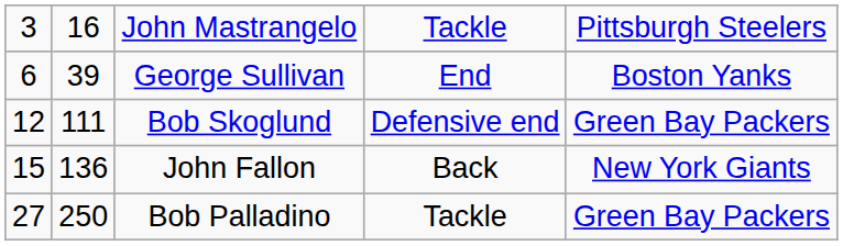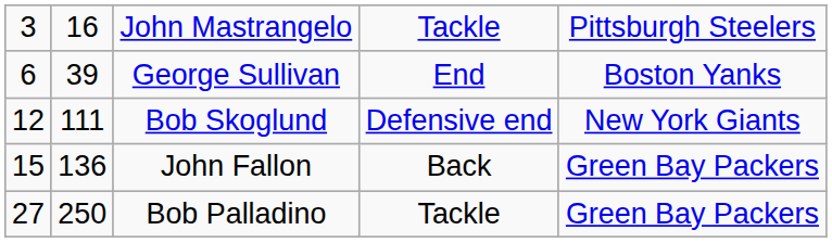 <table class="wikitable" style="text-align:center">
 <tr>
 <td>3</td>
 <td>16</td>
 <td><a href='#'>John Mastrangelo</a></td>
 <td><a href='#'>Tackle</a></td>
 <td><a href='#'>Pittsburgh Steelers</a></td>
 </tr>
 <tr>
 <td>6</td>
 <td>39</td>
 <td><a href='#'>George Sullivan</a></td>
 <td><a href='#'>End</a></td>
 <td><a href='#'>Boston Yanks</a></td>
 </tr>
 <tr>
 <td>12</td>
 <td>111</td>
 <td><a href='#'>Bob Skoglund</a></td>
 <td><a href='#'>Defensive end</a></td>
-<td><a href='#'>Green Bay Packers</a></td>
+<td><a href='#'>New York Giants</a></td>
 </tr>
 <tr>
 <td>15</td>
 <td>136</td>
 <td>John Fallon</td>
 <td>Back</td>
-<td><a href='#'>New York Giants</a></td>
+<td><a href='#'>Green Bay Packers</a></td>
 </tr>
 <tr>
 <td>27</td>
 <td>250</td>
 <td>Bob Palladino</td>
 <td>Tackle</td>
 <td><a href='#'>Green Bay Packers</a></td>
 </tr>
 </table>
